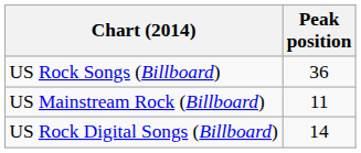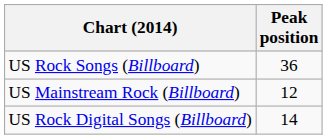 <table class="wikitable sortable">
 <tr>
 <th>Chart (2014)</th>
 <th>Peak<br>position</th>
 </tr>
 <tr>
 <td>US <a href='#'>Rock Songs</a> (<em><a href='#'>Billboard</a></em>)</td>
 <td style="text-align:center;">36</td>
 </tr>
 <tr>
 <td>US <a href='#'>Mainstream Rock</a> (<em><a href='#'>Billboard</a></em>)</td>
-<td style="text-align:center;">11</td>
+<td style="text-align:center;">12</td>
 </tr>
 <tr>
 <td>US <a href='#'>Rock Digital Songs</a> (<em><a href='#'>Billboard</a></em>)</td>
 <td style="text-align:center;">14</td>
 </tr>
 </table>
